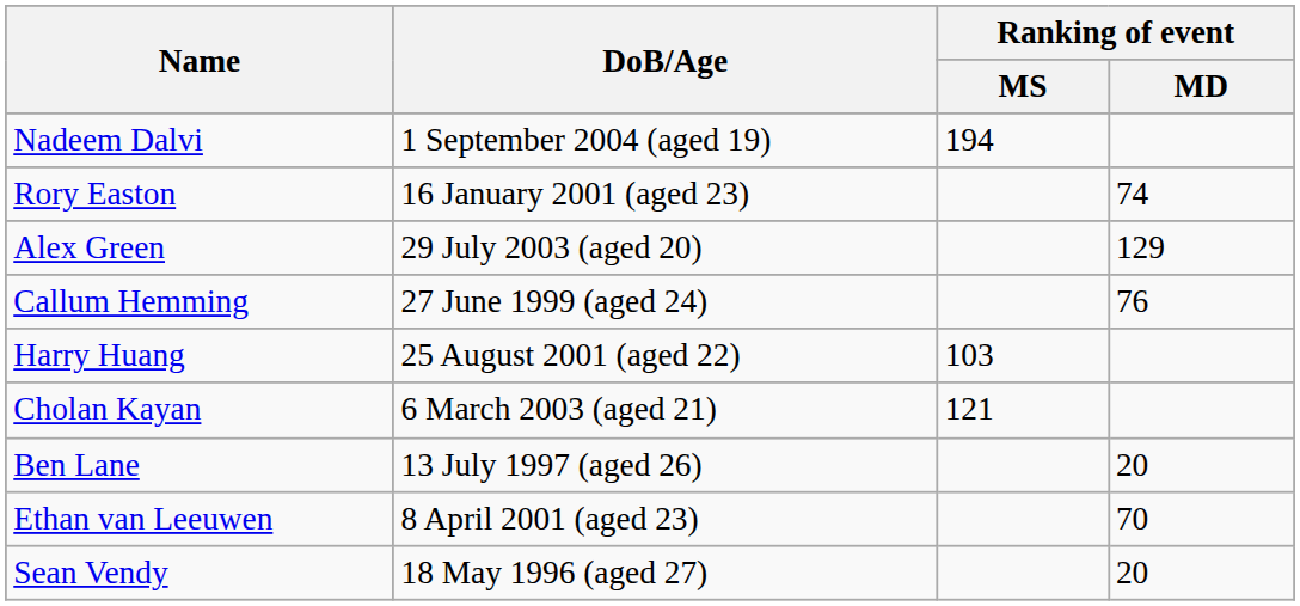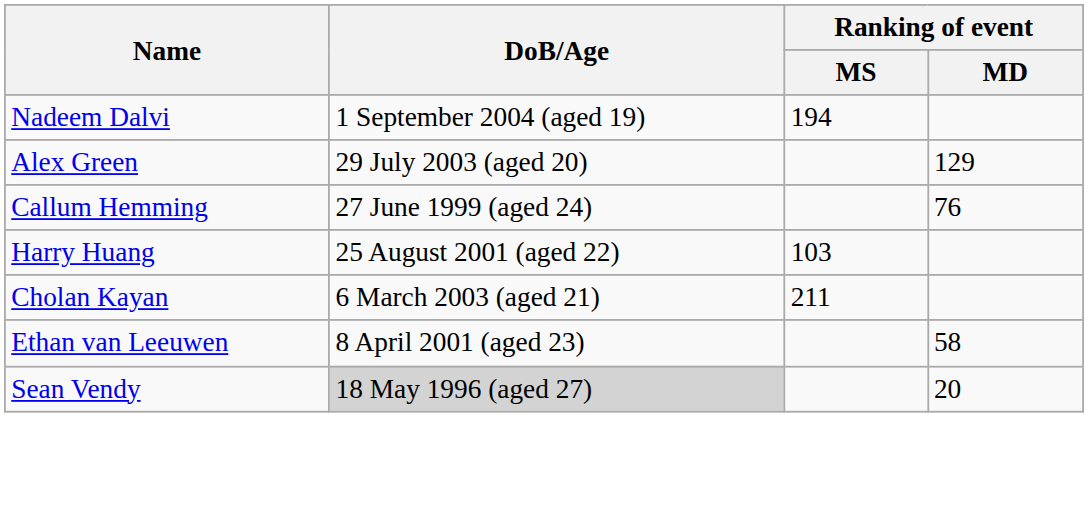 <table class="wikitable" style="width:600px; font-size:95%;">
 <tr>
 <th rowspan="2" align="left">Name</th>
 <th rowspan="2" align="left">DoB/Age</th>
 <th colspan="2" align="center">Ranking of event</th>
 </tr>
 <tr>
 <th align="center">MS</th>
 <th align="center">MD</th>
 </tr>
 <tr>
 <td align="left"><a href='#'>Nadeem Dalvi</a></td>
 <td align="left">1 September 2004 (aged 19)</td>
 <td>194</td>
 <td></td>
-</tr>
-<tr>
-<td align="left"><a href='#'>Rory Easton</a></td>
-<td align="left">16 January 2001 (aged 23)</td>
-<td></td>
-<td>74</td>
 </tr>
 <tr>
 <td align="left"><a href='#'>Alex Green</a></td>
 <td align="left">29 July 2003 (aged 20)</td>
 <td></td>
 <td>129</td>
 </tr>
 <tr>
 <td align="left"><a href='#'>Callum Hemming</a></td>
 <td align="left">27 June 1999 (aged 24)</td>
 <td></td>
 <td>76</td>
 </tr>
 <tr>
 <td align="left"><a href='#'>Harry Huang</a></td>
 <td align="left">25 August 2001 (aged 22)</td>
 <td>103</td>
 <td></td>
 </tr>
 <tr>
 <td align="left"><a href='#'>Cholan Kayan</a></td>
 <td align="left">6 March 2003 (aged 21)</td>
-<td>121</td>
+<td>211</td>
 <td></td>
-</tr>
-<tr>
-<td align="left"><a href='#'>Ben Lane</a></td>
-<td align="left">13 July 1997 (aged 26)</td>
-<td></td>
-<td>20</td>
 </tr>
 <tr>
 <td align="left"><a href='#'>Ethan van Leeuwen</a></td>
 <td align="left">8 April 2001 (aged 23)</td>
 <td></td>
-<td>70</td>
+<td>58</td>
 </tr>
 <tr>
 <td align="left"><a href='#'>Sean Vendy</a></td>
-<td align="left">18 May 1996 (aged 27)</td>
+<td align="left" style="background: lightgrey;">18 May 1996 (aged 27)</td>
 <td></td>
 <td>20</td>
 </tr>
 </table>
